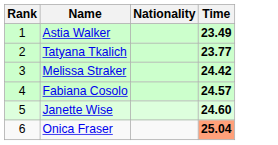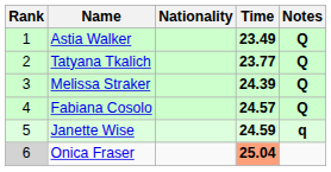 <table class="wikitable sortable" style="text-align:center">
 <tr>
 <th>Rank</th>
 <th>Name</th>
 <th>Nationality</th>
 <th>Time</th>
+<th>Notes</th>
 </tr>
 <tr bgcolor=ccffcc>
 <td>1</td>
 <td align=left><a href='#'>Astia Walker</a></td>
 <td align=left></td>
 <td><strong>23.49</strong></td>
+<td><strong>Q</strong></td>
 </tr>
 <tr bgcolor=ccffcc>
 <td>2</td>
 <td align=left><a href='#'>Tatyana Tkalich</a></td>
 <td align=left></td>
 <td><strong>23.77</strong></td>
+<td><strong>Q</strong></td>
 </tr>
 <tr bgcolor=ccffcc>
 <td>3</td>
 <td align=left><a href='#'>Melissa Straker</a></td>
 <td align=left></td>
-<td><strong>24.42</strong></td>
+<td><strong>24.39</strong></td>
+<td><strong>Q</strong></td>
 </tr>
 <tr bgcolor=ccffcc>
 <td>4</td>
 <td align=left><a href='#'>Fabiana Cosolo</a></td>
 <td align=left></td>
 <td><strong>24.57</strong></td>
+<td><strong>Q</strong></td>
 </tr>
 <tr bgcolor=ddffdd>
 <td>5</td>
 <td align=left><a href='#'>Janette Wise</a></td>
 <td align=left></td>
-<td><strong>24.60</strong></td>
+<td><strong>24.59</strong></td>
+<td><strong>q</strong></td>
 </tr>
 <tr>
-<td>6</td>
+<td style="background: lightgrey;">6</td>
 <td align=left><a href='#'>Onica Fraser</a></td>
 <td align=left></td>
 <td style="background: lightsalmon;"><strong>25.04</strong></td>
+<td></td>
 </tr>
 </table>
